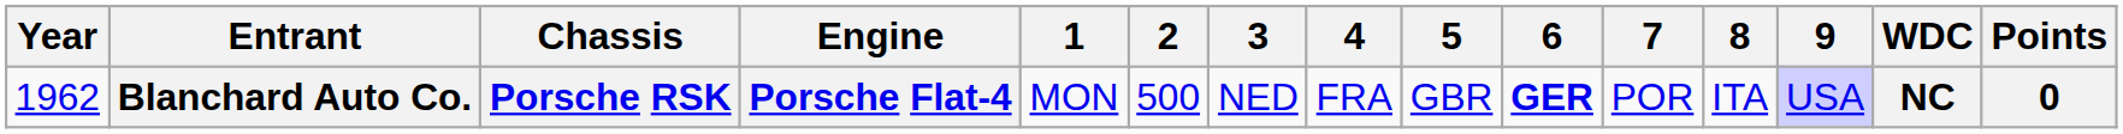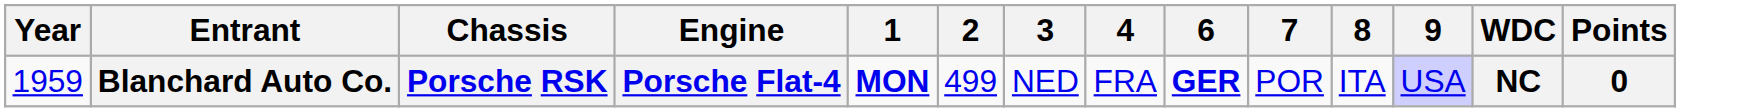 <table class="wikitable" style="text-align:center; font-size:90%">
 <tr>
 <th>Year</th>
 <th>Entrant</th>
 <th>Chassis</th>
 <th>Engine</th>
 <th>1</th>
 <th>2</th>
 <th>3</th>
 <th>4</th>
-<th>5</th>
 <th>6</th>
 <th>7</th>
 <th>8</th>
 <th>9</th>
 <th>WDC</th>
 <th>Points</th>
 </tr>
 <tr>
-<td><a href='#'>1962</a></td>
+<td><a href='#'>1959</a></td>
 <th>Blanchard Auto Co.</th>
 <th><a href='#'>Porsche</a> <a href='#'>RSK</a></th>
 <th><a href='#'>Porsche</a> <a href='#'>Flat-4</a></th>
-<td><a href='#'>MON</a></td>
-<td><a href='#'>500</a></td>
+<td><strong><a href='#'>MON</a></strong></td>
+<td><a href='#'>499</a></td>
 <td><a href='#'>NED</a></td>
 <td><a href='#'>FRA</a></td>
-<td><a href='#'>GBR</a></td>
 <td><strong><a href='#'>GER</a></strong></td>
 <td><a href='#'>POR</a></td>
 <td><a href='#'>ITA</a></td>
 <td style="background:#CFCFFF;"><a href='#'>USA</a><br></td>
 <th>NC</th>
 <th>0</th>
 </tr>
 </table>
